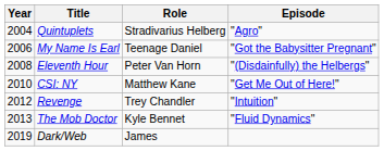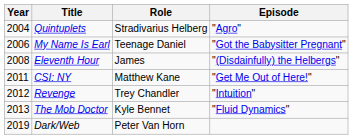 <table class="wikitable">
 <tr>
 <th>Year</th>
 <th>Title</th>
 <th>Role</th>
 <th>Episode</th>
 </tr>
 <tr>
 <td>2004</td>
 <td><em><a href='#'>Quintuplets</a></em></td>
 <td>Stradivarius Helberg</td>
 <td>"<a href='#'>Agro</a>"</td>
 </tr>
 <tr>
 <td>2006</td>
 <td><em><a href='#'>My Name Is Earl</a></em></td>
 <td>Teenage Daniel</td>
 <td>"<a href='#'>Got the Babysitter Pregnant</a>"</td>
 </tr>
 <tr>
 <td>2008</td>
 <td><em><a href='#'>Eleventh Hour</a></em></td>
-<td>Peter Van Horn</td>
+<td>James</td>
 <td>"<a href='#'>(Disdainfully) the Helbergs</a>"</td>
 </tr>
 <tr>
-<td>2010</td>
+<td>2011</td>
 <td><em><a href='#'>CSI: NY</a></em></td>
 <td>Matthew Kane</td>
 <td>"<a href='#'>Get Me Out of Here!</a>"</td>
 </tr>
 <tr>
 <td>2012</td>
 <td><em><a href='#'>Revenge</a></em></td>
 <td>Trey Chandler</td>
 <td>"<a href='#'>Intuition</a>"</td>
 </tr>
 <tr>
 <td>2013</td>
 <td><em><a href='#'>The Mob Doctor</a></em></td>
 <td>Kyle Bennet</td>
 <td>"<a href='#'>Fluid Dynamics</a>"</td>
 </tr>
 <tr>
 <td>2019</td>
 <td><em>Dark/Web</em></td>
-<td>James</td>
+<td>Peter Van Horn</td>
 <td></td>
 </tr>
 </table>
